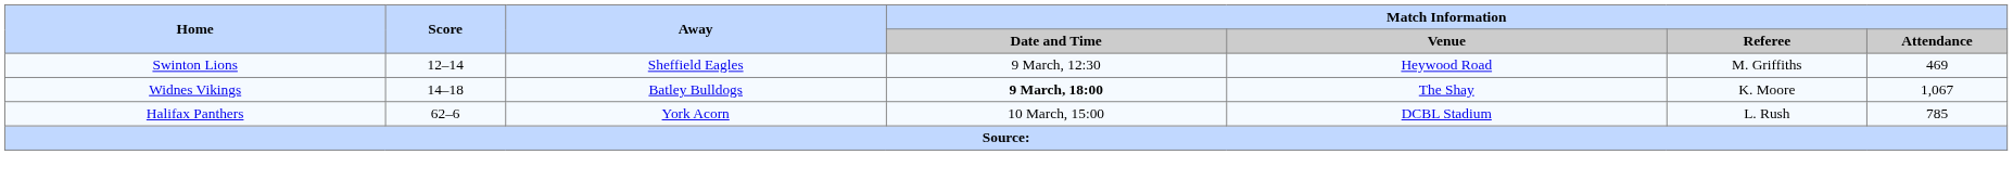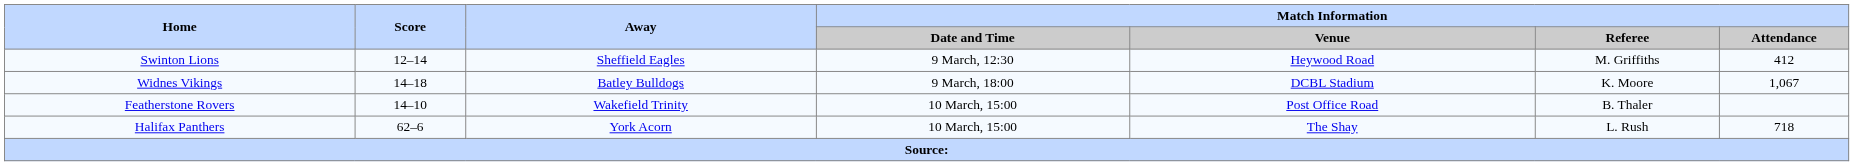 <table border=1 style="border-collapse:collapse; font-size:90%; text-align:center"; cellpadding=3 cellspacing=0 width=100%>
 <tr bgcolor="#c1d8ff">
 <th rowspan=2 width=19%>Home</th>
 <th rowspan=2 width=6%>Score</th>
 <th rowspan=2 width=19%>Away</th>
 <th colspan=4>Match Information</th>
 </tr>
 <tr bgcolor="#cccccc">
 <th width=17%>Date and Time</th>
 <th width=22%>Venue</th>
 <th width=10%>Referee</th>
 <th width=7%>Attendance</th>
 </tr>
 <tr bgcolor=#f5faff>
 <td><a href='#'>Swinton Lions</a></td>
 <td>12–14</td>
 <td><a href='#'>Sheffield Eagles</a></td>
 <td>9 March, 12:30</td>
 <td><a href='#'>Heywood Road</a></td>
 <td>M. Griffiths</td>
-<td>469</td>
+<td>412</td>
 </tr>
 <tr bgcolor=#f5faff>
 <td><a href='#'>Widnes Vikings</a></td>
 <td>14–18</td>
 <td><a href='#'>Batley Bulldogs</a></td>
-<td><strong>9 March, 18:00</strong></td>
-<td><a href='#'>The Shay</a></td>
+<td>9 March, 18:00</td>
+<td><a href='#'>DCBL Stadium</a></td>
 <td>K. Moore</td>
 <td>1,067</td>
+</tr>
+<tr bgcolor=#f5faff>
+<td><a href='#'>Featherstone Rovers</a></td>
+<td>14–10</td>
+<td><a href='#'>Wakefield Trinity</a></td>
+<td>10 March, 15:00</td>
+<td><a href='#'>Post Office Road</a></td>
+<td>B. Thaler</td>
+<td></td>
 </tr>
 <tr bgcolor=#f5faff>
 <td><a href='#'>Halifax Panthers</a></td>
 <td>62–6</td>
 <td><a href='#'>York Acorn</a></td>
 <td>10 March, 15:00</td>
-<td><a href='#'>DCBL Stadium</a></td>
+<td><a href='#'>The Shay</a></td>
 <td>L. Rush</td>
-<td>785</td>
+<td>718</td>
 </tr>
 <tr style="background:#c1d8ff;">
 <th colspan=7>Source:</th>
 </tr>
 </table>
